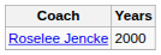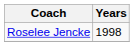 <table class="wikitable collapsible">
 <tr>
 <th>Coach</th>
 <th>Years</th>
 </tr>
 <tr>
 <td><a href='#'>Roselee Jencke</a></td>
-<td>2000</td>
+<td>1998</td>
 </tr>
 <tr>
 </tr>
 </table>
